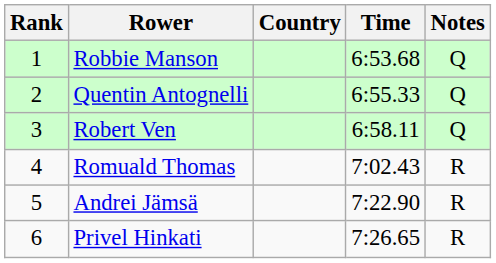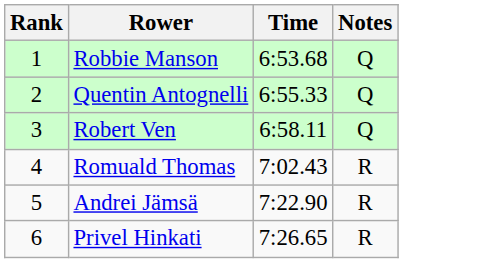 <table class="wikitable" style="text-align:center">
 <tr>
 <th>Rank</th>
 <th>Rower</th>
-<th>Country</th>
 <th>Time</th>
 <th>Notes</th>
 </tr>
 <tr bgcolor=ccffcc>
 <td>1</td>
 <td align="left"><a href='#'>Robbie Manson</a></td>
-<td align="left"></td>
 <td>6:53.68</td>
 <td>Q</td>
 </tr>
 <tr bgcolor=ccffcc>
 <td>2</td>
 <td align="left"><a href='#'>Quentin Antognelli</a></td>
-<td align="left"></td>
 <td>6:55.33</td>
 <td>Q</td>
 </tr>
 <tr bgcolor=ccffcc>
 <td>3</td>
 <td align="left"><a href='#'>Robert Ven</a></td>
-<td align="left"></td>
 <td>6:58.11</td>
 <td>Q</td>
 </tr>
 <tr>
 <td>4</td>
 <td align="left"><a href='#'>Romuald Thomas</a></td>
-<td align="left"></td>
 <td>7:02.43</td>
 <td>R</td>
 </tr>
 <tr>
 <td>5</td>
 <td align="left"><a href='#'>Andrei Jämsä</a></td>
-<td align="left"></td>
 <td>7:22.90</td>
 <td>R</td>
 </tr>
 <tr>
 <td>6</td>
 <td align="left"><a href='#'>Privel Hinkati</a></td>
-<td align="left"></td>
 <td>7:26.65</td>
 <td>R</td>
 </tr>
 </table>
